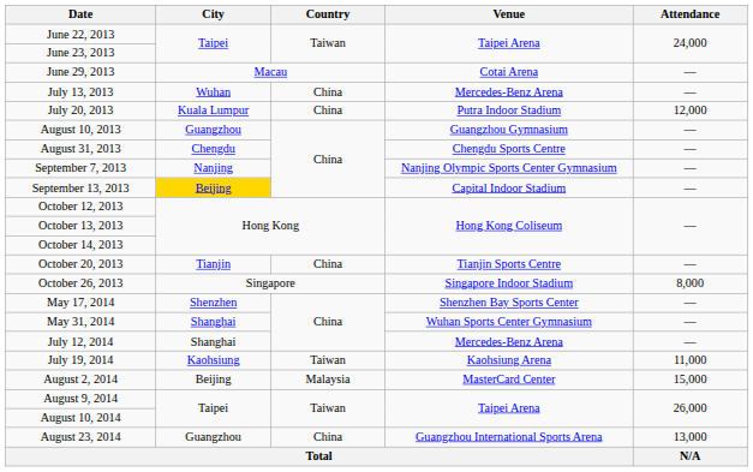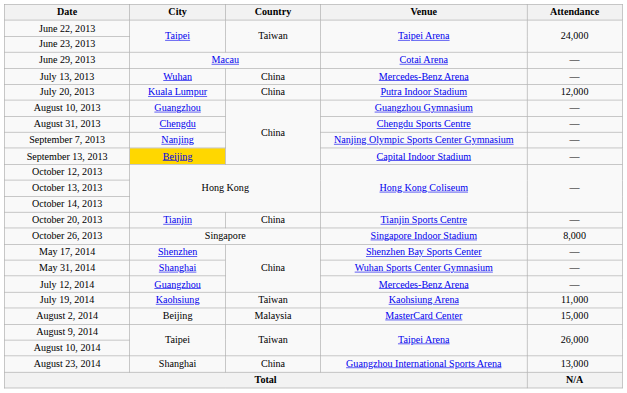 <table class="wikitable" style="text-align:center;">
 <tr>
 <th scope="col" style="width:12em;">Date</th>
 <th scope="col" style="width:9em;">City</th>
 <th scope="col" style="width:9em;">Country</th>
 <th scope="col" style="width:20em;">Venue</th>
 <th scope="col" style="width:9em;">Attendance</th>
 </tr>
 <tr>
 <td>June 22, 2013</td>
 <td rowspan="2"><a href='#'>Taipei</a></td>
 <td rowspan="2">Taiwan</td>
 <td rowspan="2"><a href='#'>Taipei Arena</a></td>
 <td rowspan="2">24,000</td>
 </tr>
 <tr>
 <td>June 23, 2013</td>
 </tr>
 <tr>
 <td>June 29, 2013</td>
 <td colspan="2"><a href='#'>Macau</a></td>
 <td><a href='#'>Cotai Arena</a></td>
 <td>—</td>
 </tr>
 <tr>
 <td>July 13, 2013</td>
 <td><a href='#'>Wuhan</a></td>
 <td>China</td>
 <td><a href='#'>Mercedes-Benz Arena</a></td>
 <td>—</td>
 </tr>
 <tr>
 <td>July 20, 2013</td>
 <td><a href='#'>Kuala Lumpur</a></td>
 <td>China</td>
 <td><a href='#'>Putra Indoor Stadium</a></td>
 <td>12,000</td>
 </tr>
 <tr>
 <td>August 10, 2013</td>
 <td><a href='#'>Guangzhou</a></td>
 <td rowspan="4">China</td>
 <td><a href='#'>Guangzhou Gymnasium</a></td>
 <td>—</td>
 </tr>
 <tr>
 <td>August 31, 2013</td>
 <td><a href='#'>Chengdu</a></td>
 <td><a href='#'>Chengdu Sports Centre</a></td>
 <td>—</td>
 </tr>
 <tr>
 <td>September 7, 2013</td>
 <td><a href='#'>Nanjing</a></td>
 <td><a href='#'>Nanjing Olympic Sports Center Gymnasium</a></td>
 <td>—</td>
 </tr>
 <tr>
 <td>September 13, 2013</td>
 <td style="background: gold;"><a href='#'>Beijing</a></td>
 <td><a href='#'>Capital Indoor Stadium</a></td>
 <td>—</td>
 </tr>
 <tr>
 <td>October 12, 2013</td>
 <td colspan="2" rowspan="3">Hong Kong</td>
 <td rowspan="3"><a href='#'>Hong Kong Coliseum</a></td>
 <td rowspan="3">—</td>
 </tr>
 <tr>
 <td>October 13, 2013</td>
 </tr>
 <tr>
 <td>October 14, 2013</td>
 </tr>
 <tr>
 <td>October 20, 2013</td>
 <td><a href='#'>Tianjin</a></td>
 <td>China</td>
 <td><a href='#'>Tianjin Sports Centre</a></td>
 <td>—</td>
 </tr>
 <tr>
 <td>October 26, 2013</td>
 <td colspan="2">Singapore</td>
 <td><a href='#'>Singapore Indoor Stadium</a></td>
 <td>8,000</td>
 </tr>
 <tr>
 <td>May 17, 2014</td>
 <td><a href='#'>Shenzhen</a></td>
 <td rowspan="3">China</td>
 <td><a href='#'>Shenzhen Bay Sports Center</a></td>
 <td>—</td>
 </tr>
 <tr>
 <td>May 31, 2014</td>
 <td><a href='#'>Shanghai</a></td>
 <td><a href='#'>Wuhan Sports Center Gymnasium</a></td>
 <td>—</td>
 </tr>
 <tr>
 <td>July 12, 2014</td>
-<td>Shanghai</td>
+<td><a href='#'>Guangzhou</a></td>
 <td><a href='#'>Mercedes-Benz Arena</a></td>
 <td>—</td>
 </tr>
 <tr>
 <td>July 19, 2014</td>
 <td><a href='#'>Kaohsiung</a></td>
 <td>Taiwan</td>
 <td><a href='#'>Kaohsiung Arena</a></td>
 <td>11,000</td>
 </tr>
 <tr>
 <td>August 2, 2014</td>
 <td>Beijing</td>
 <td>Malaysia</td>
 <td><a href='#'>MasterCard Center</a></td>
 <td>15,000</td>
 </tr>
 <tr>
 <td>August 9, 2014</td>
 <td rowspan="2">Taipei</td>
 <td rowspan="2">Taiwan</td>
 <td rowspan="2"><a href='#'>Taipei Arena</a></td>
 <td rowspan="2">26,000</td>
 </tr>
 <tr>
 <td>August 10, 2014</td>
 </tr>
 <tr>
 <td>August 23, 2014</td>
-<td>Guangzhou</td>
+<td>Shanghai</td>
 <td>China</td>
 <td><a href='#'>Guangzhou International Sports Arena</a></td>
 <td>13,000</td>
 </tr>
 <tr>
 <th colspan="4">Total</th>
 <th>N/A</th>
 </tr>
 </table>
